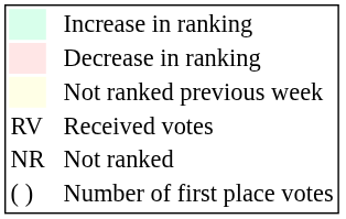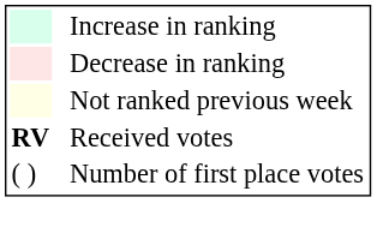 <table style="border:1px solid black;">
 <tr>
 <td style="background:#D8FFEB; width:20px;"></td>
 <td> </td>
 <td>Increase in ranking</td>
 </tr>
 <tr>
 <td style="background:#FFE6E6; width:20px;"></td>
 <td> </td>
 <td>Decrease in ranking</td>
 </tr>
 <tr>
 <td style="background:#FFFFE6; width:20px;"></td>
 <td> </td>
 <td>Not ranked previous week</td>
 </tr>
 <tr>
-<td>RV</td>
+<td><strong>RV</strong></td>
 <td> </td>
 <td>Received votes</td>
-</tr>
-<tr>
-<td>NR</td>
-<td> </td>
-<td>Not ranked</td>
 </tr>
 <tr>
 <td>( )</td>
 <td> </td>
 <td>Number of first place votes</td>
 </tr>
 </table>
